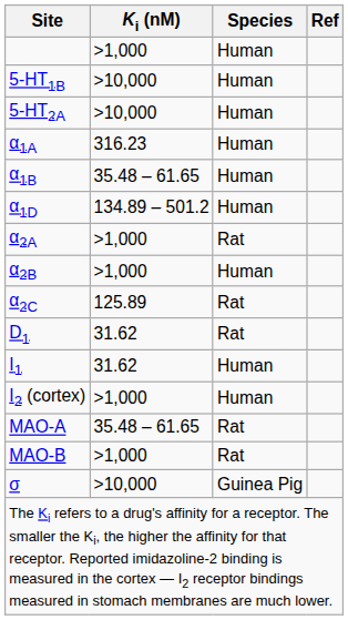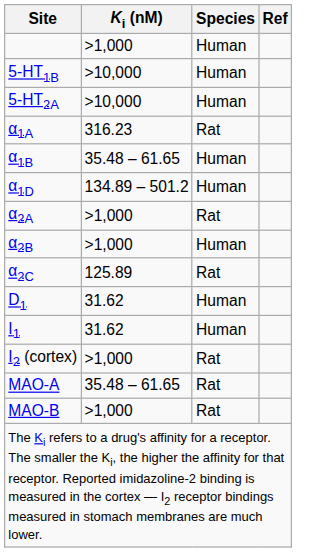 <table class="wikitable floatright" style="font-size:small;">
 <tr>
 <th>Site</th>
 <th><em>K</em><sub>i</sub> (nM)</th>
 <th>Species</th>
 <th>Ref</th>
 </tr>
 <tr>
 <td></td>
 <td>>1,000</td>
 <td>Human</td>
 <td></td>
 </tr>
 <tr>
 <td><a href='#'>5-HT<sub>1B</sub></a></td>
 <td>>10,000</td>
 <td>Human</td>
 <td></td>
 </tr>
 <tr>
 <td><a href='#'>5-HT<sub>2A</sub></a></td>
 <td>>10,000</td>
 <td>Human</td>
 <td></td>
 </tr>
 <tr>
 <td><a href='#'>α<sub>1A</sub></a></td>
 <td>316.23</td>
-<td>Human</td>
+<td>Rat</td>
 <td></td>
 </tr>
 <tr>
 <td><a href='#'>α<sub>1B</sub></a></td>
 <td>35.48 – 61.65</td>
 <td>Human</td>
 <td></td>
 </tr>
 <tr>
 <td><a href='#'>α<sub>1D</sub></a></td>
 <td>134.89 – 501.2</td>
 <td>Human</td>
 <td></td>
 </tr>
 <tr>
 <td><a href='#'>α<sub>2A</sub></a></td>
 <td>>1,000</td>
 <td>Rat</td>
 <td></td>
 </tr>
 <tr>
 <td><a href='#'>α<sub>2B</sub></a></td>
 <td>>1,000</td>
 <td>Human</td>
 <td></td>
 </tr>
 <tr>
 <td><a href='#'>α<sub>2C</sub></a></td>
 <td>125.89</td>
 <td>Rat</td>
 <td></td>
 </tr>
 <tr>
 <td><a href='#'>D<sub>1</sub></a></td>
 <td>31.62</td>
-<td>Rat</td>
+<td>Human</td>
 <td></td>
 </tr>
 <tr>
 <td><a href='#'>I<sub>1</sub></a></td>
 <td>31.62</td>
 <td>Human</td>
 <td></td>
 </tr>
 <tr>
 <td><a href='#'>I<sub>2</sub></a> (cortex)</td>
 <td>>1,000</td>
-<td>Human</td>
+<td>Rat</td>
 <td></td>
 </tr>
 <tr>
 <td><a href='#'>MAO-A</a></td>
 <td>35.48 – 61.65</td>
 <td>Rat</td>
 <td></td>
 </tr>
 <tr>
 <td><a href='#'>MAO-B</a></td>
 <td>>1,000</td>
 <td>Rat</td>
 <td></td>
 </tr>
-<tr>
-<td><a href='#'>σ</a></td>
-<td>>10,000</td>
-<td>Guinea Pig</td>
-<td></td>
-</tr>
 <tr class="sortbottom">
 <td colspan="4" style="width: 1px;"><small>The <a href='#'>K<sub>i</sub></a> refers to a drug's affinity for a receptor. The smaller the K<sub>i</sub>, the higher the affinity for that receptor.  Reported imidazoline-2 binding is measured in the cortex — I<sub>2</sub> receptor bindings measured in stomach membranes are much lower. </small></td>
 </tr>
 </table>
